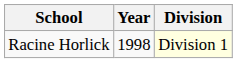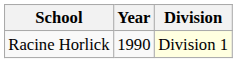 <table class="wikitable">
 <tr>
 <th>School</th>
 <th>Year</th>
 <th>Division</th>
 </tr>
 <tr>
 <td>Racine Horlick</td>
-<td>1998</td>
+<td>1990</td>
 <td style="background: lightyellow;">Division 1</td>
 </tr>
 </table>
